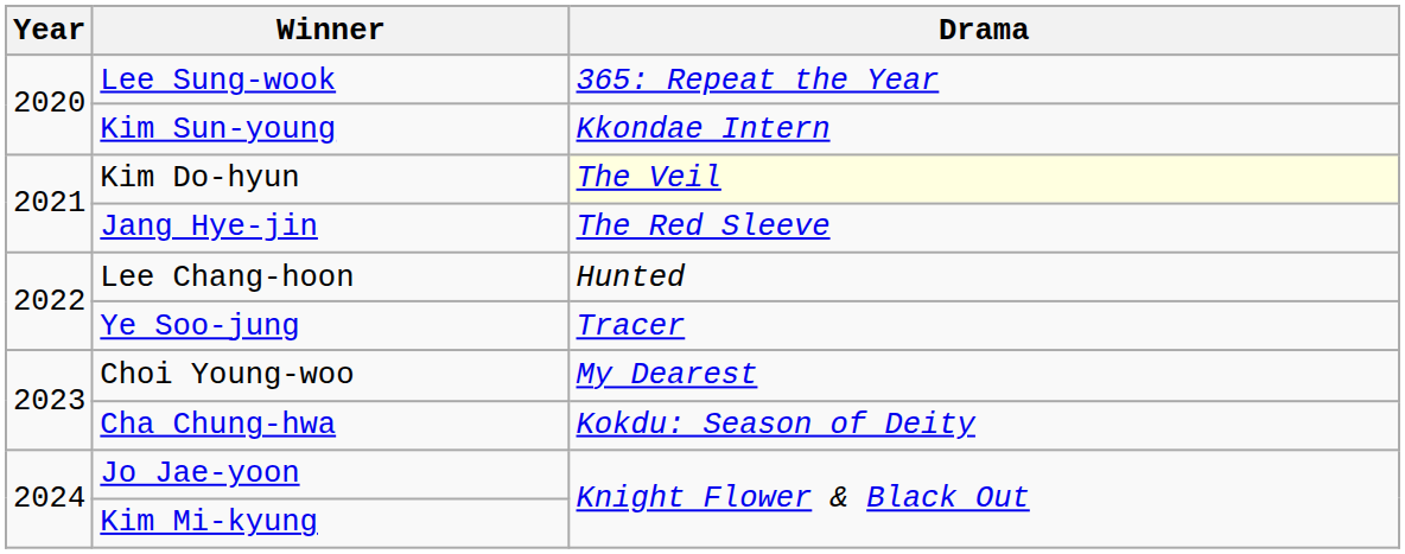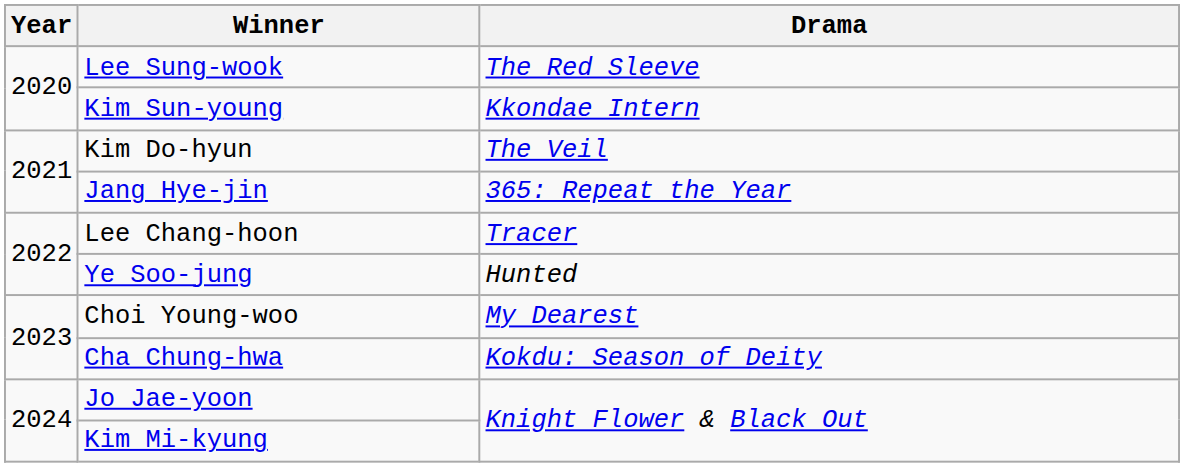 <table class="wikitable" style="width:600px">
 <tr>
 <th width=10>Year</th>
 <th>Winner</th>
 <th>Drama</th>
 </tr>
 <tr>
 <td rowspan="2">2020</td>
 <td><a href='#'>Lee Sung-wook</a></td>
-<td><em><a href='#'>365: Repeat the Year</a></em></td>
+<td><em><a href='#'>The Red Sleeve</a></em></td>
 </tr>
 <tr>
 <td><a href='#'>Kim Sun-young</a></td>
 <td><em><a href='#'>Kkondae Intern</a></em></td>
 </tr>
 <tr>
 <td rowspan=2>2021</td>
 <td>Kim Do-hyun</td>
-<td style="background: lightyellow;"><em><a href='#'>The Veil</a></em></td>
+<td><em><a href='#'>The Veil</a></em></td>
 </tr>
 <tr>
 <td><a href='#'>Jang Hye-jin</a></td>
-<td><em><a href='#'>The Red Sleeve</a></em></td>
+<td><em><a href='#'>365: Repeat the Year</a></em></td>
 </tr>
 <tr>
 <td rowspan=2>2022</td>
 <td>Lee Chang-hoon</td>
-<td><em>Hunted</em></td>
+<td><em><a href='#'>Tracer</a></em></td>
 </tr>
 <tr>
 <td><a href='#'>Ye Soo-jung</a></td>
-<td><em><a href='#'>Tracer</a></em></td>
+<td><em>Hunted</em></td>
 </tr>
 <tr>
 <td rowspan=2>2023</td>
 <td>Choi Young-woo</td>
 <td><em><a href='#'>My Dearest</a></em></td>
 </tr>
 <tr>
 <td><a href='#'>Cha Chung-hwa</a></td>
 <td><em><a href='#'>Kokdu: Season of Deity</a></em></td>
 </tr>
 <tr>
 <td rowspan=2>2024</td>
 <td><a href='#'>Jo Jae-yoon</a></td>
 <td rowspan=2><em><a href='#'>Knight Flower</a> & <a href='#'>Black Out</a></em></td>
 </tr>
 <tr>
 <td><a href='#'>Kim Mi-kyung</a></td>
 </tr>
 </table>
